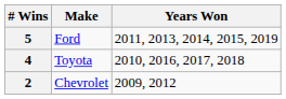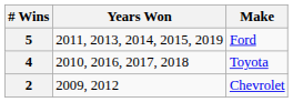 <table class="wikitable" style="font-size: 95%;">
 <tr>
 <th># Wins</th>
+<th>Years Won</th>
 <th>Make</th>
-<th>Years Won</th>
 </tr>
 <tr>
 <th>5</th>
+<td>2011, 2013, 2014, 2015, 2019</td>
 <td> <a href='#'>Ford</a></td>
-<td>2011, 2013, 2014, 2015, 2019</td>
 </tr>
 <tr>
 <th>4</th>
+<td>2010, 2016, 2017, 2018</td>
 <td> <a href='#'>Toyota</a></td>
-<td>2010, 2016, 2017, 2018</td>
 </tr>
 <tr>
 <th>2</th>
+<td>2009, 2012</td>
 <td> <a href='#'>Chevrolet</a></td>
-<td>2009, 2012</td>
 </tr>
 </table>
